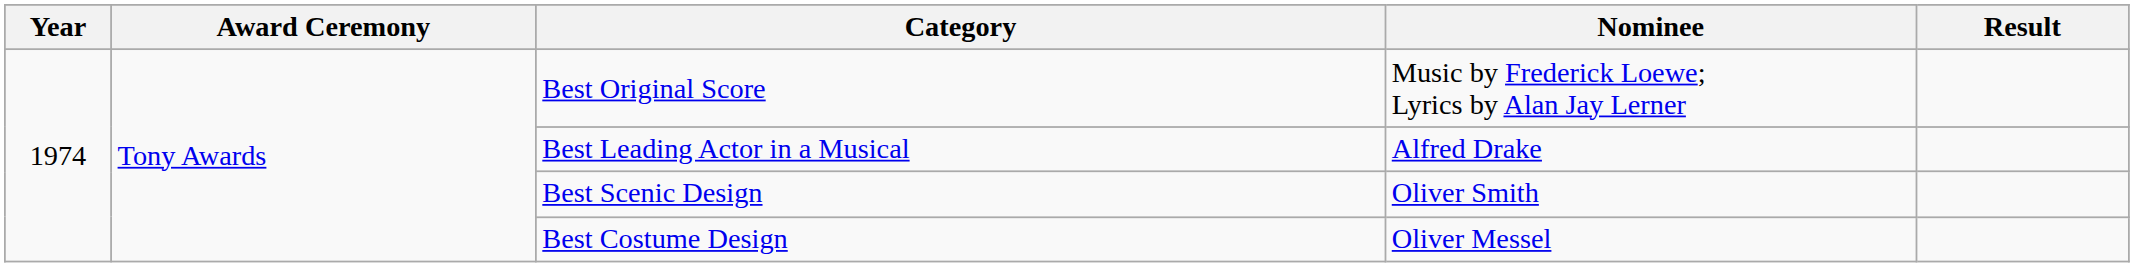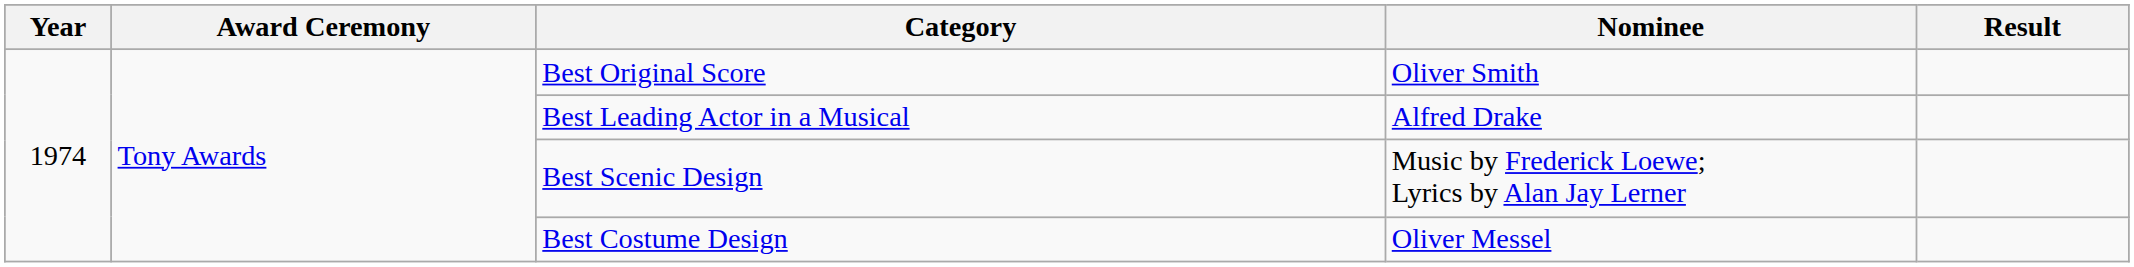 <table class="wikitable" style="width:95%;">
 <tr>
 <th style="width:5%;">Year</th>
 <th style="width:20%;">Award Ceremony</th>
 <th style="width:40%;">Category</th>
 <th style="width:25%;">Nominee</th>
 <th style="width:10%;">Result</th>
 </tr>
 <tr>
 <td rowspan="4" style="text-align:center;">1974</td>
 <td rowspan="4"><a href='#'>Tony Awards</a></td>
 <td><a href='#'>Best Original Score</a></td>
-<td>Music by <a href='#'>Frederick Loewe</a>; <br> Lyrics by <a href='#'>Alan Jay Lerner</a></td>
+<td><a href='#'>Oliver Smith</a></td>
 <td></td>
 </tr>
 <tr>
 <td><a href='#'>Best Leading Actor in a Musical</a></td>
 <td><a href='#'>Alfred Drake</a></td>
 <td></td>
 </tr>
 <tr>
 <td><a href='#'>Best Scenic Design</a></td>
-<td><a href='#'>Oliver Smith</a></td>
+<td>Music by <a href='#'>Frederick Loewe</a>; <br> Lyrics by <a href='#'>Alan Jay Lerner</a></td>
 <td></td>
 </tr>
 <tr>
 <td><a href='#'>Best Costume Design</a></td>
 <td><a href='#'>Oliver Messel</a></td>
 <td></td>
 </tr>
 </table>
